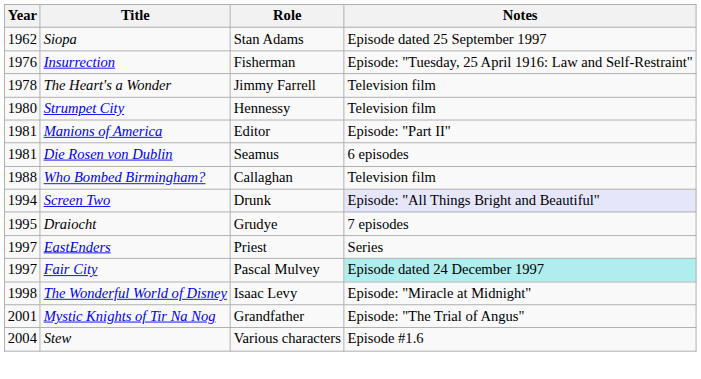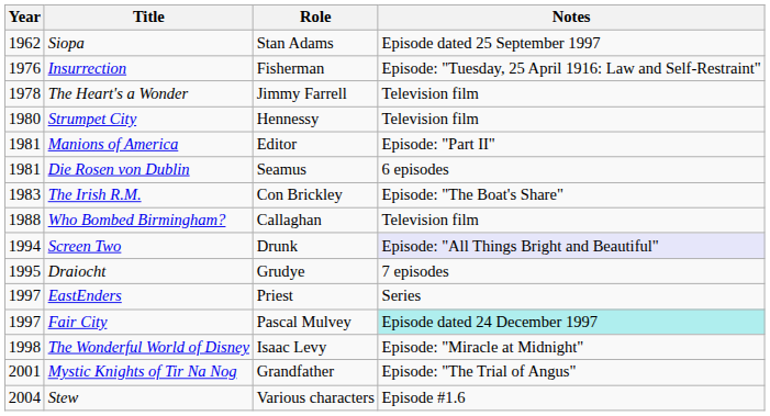 <table class="wikitable sortable">
 <tr>
 <th>Year</th>
 <th>Title</th>
 <th>Role</th>
 <th>Notes</th>
 </tr>
 <tr>
 <td>1962</td>
 <td><em>Siopa</em></td>
 <td>Stan Adams</td>
 <td>Episode dated 25 September 1997</td>
 </tr>
 <tr>
 <td>1976</td>
 <td><a href='#'><em>Insurrection</em></a></td>
 <td>Fisherman</td>
 <td>Episode: "Tuesday, 25 April 1916: Law and Self-Restraint"</td>
 </tr>
 <tr>
 <td>1978</td>
 <td><em>The Heart's a Wonder</em></td>
 <td>Jimmy Farrell</td>
 <td>Television film</td>
 </tr>
 <tr>
 <td>1980</td>
 <td><a href='#'><em>Strumpet City</em></a></td>
 <td>Hennessy</td>
 <td>Television film</td>
 </tr>
 <tr>
 <td>1981</td>
 <td><em><a href='#'>Manions of America</a></em></td>
 <td>Editor</td>
 <td>Episode: "Part II"</td>
 </tr>
 <tr>
 <td>1981</td>
 <td><em><a href='#'>Die Rosen von Dublin</a></em></td>
 <td>Seamus</td>
 <td>6 episodes</td>
+</tr>
+<tr>
+<td>1983</td>
+<td><em><a href='#'>The Irish R.M.</a></em></td>
+<td>Con Brickley</td>
+<td>Episode: "The Boat's Share"</td>
 </tr>
 <tr>
 <td>1988</td>
 <td><em><a href='#'>Who Bombed Birmingham?</a></em></td>
 <td>Callaghan</td>
 <td>Television film</td>
 </tr>
 <tr>
 <td>1994</td>
 <td><em><a href='#'>Screen Two</a></em></td>
 <td>Drunk</td>
 <td style="background: lavender;">Episode: "All Things Bright and Beautiful"</td>
 </tr>
 <tr>
 <td>1995</td>
 <td><em>Draiocht</em></td>
 <td>Grudye</td>
 <td>7 episodes</td>
 </tr>
 <tr>
 <td>1997</td>
 <td><em><a href='#'>EastEnders</a></em></td>
 <td>Priest</td>
 <td>Series</td>
 </tr>
 <tr>
 <td>1997</td>
 <td><em><a href='#'>Fair City</a></em></td>
 <td>Pascal Mulvey</td>
 <td style="background: paleturquoise;">Episode dated 24 December 1997</td>
 </tr>
 <tr>
 <td>1998</td>
 <td><em><a href='#'>The Wonderful World of Disney</a></em></td>
 <td>Isaac Levy</td>
 <td>Episode: "Miracle at Midnight"</td>
 </tr>
 <tr>
 <td>2001</td>
 <td><em><a href='#'>Mystic Knights of Tir Na Nog</a></em></td>
 <td>Grandfather</td>
 <td>Episode: "The Trial of Angus"</td>
 </tr>
 <tr>
 <td>2004</td>
 <td><em>Stew</em></td>
 <td>Various characters</td>
 <td>Episode #1.6</td>
 </tr>
 </table>
